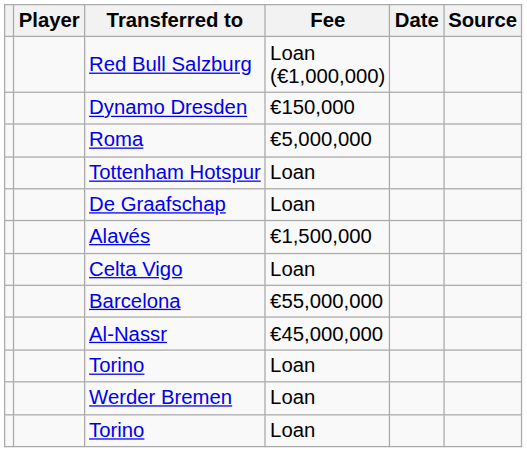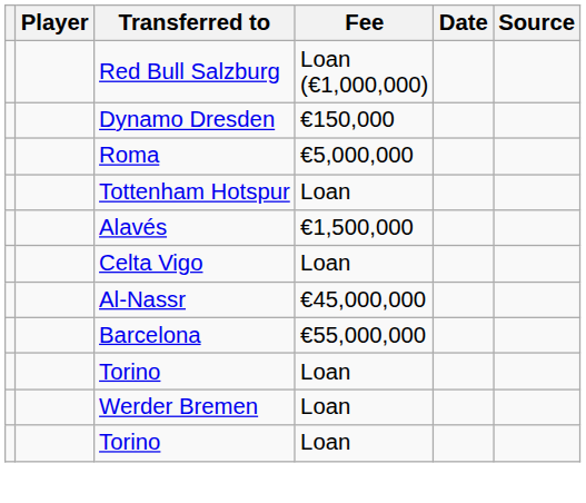 <table class="wikitable plainrowheaders sortable">
 <tr>
 <th></th>
 <th scope="col">Player</th>
 <th>Transferred to</th>
 <th style="width: 65px;">Fee</th>
 <th scope="col">Date</th>
 <th scope="col">Source</th>
 </tr>
 <tr>
 <td align="center"></td>
 <td></td>
 <td> <a href='#'>Red Bull Salzburg</a></td>
 <td>Loan (€1,000,000)</td>
 <td></td>
 <td></td>
 </tr>
 <tr>
 <td align="center"></td>
 <td></td>
 <td> <a href='#'>Dynamo Dresden</a></td>
 <td>€150,000</td>
 <td></td>
 <td></td>
 </tr>
 <tr>
 <td align="center"></td>
 <td></td>
 <td> <a href='#'>Roma</a></td>
 <td>€5,000,000</td>
 <td></td>
 <td></td>
 </tr>
 <tr>
 <td align="center"></td>
 <td></td>
 <td> <a href='#'>Tottenham Hotspur</a></td>
 <td>Loan</td>
 <td></td>
 <td></td>
 </tr>
 <tr>
 <td align="center"></td>
 <td></td>
-<td> <a href='#'>De Graafschap</a></td>
-<td>Loan</td>
-<td></td>
-<td></td>
-</tr>
-<tr>
-<td align="center"></td>
-<td></td>
 <td> <a href='#'>Alavés</a></td>
 <td>€1,500,000</td>
 <td></td>
 <td></td>
 </tr>
 <tr>
 <td align="center"></td>
 <td></td>
 <td> <a href='#'>Celta Vigo</a></td>
 <td>Loan</td>
 <td></td>
 <td></td>
 </tr>
 <tr>
 <td align="center"></td>
 <td></td>
-<td> <a href='#'>Barcelona</a></td>
-<td>€55,000,000</td>
+<td> <a href='#'>Al-Nassr</a></td>
+<td>€45,000,000</td>
 <td></td>
 <td></td>
 </tr>
 <tr>
 <td align="center"></td>
 <td></td>
-<td> <a href='#'>Al-Nassr</a></td>
-<td>€45,000,000</td>
+<td> <a href='#'>Barcelona</a></td>
+<td>€55,000,000</td>
 <td></td>
 <td></td>
 </tr>
 <tr>
 <td align="center"></td>
 <td></td>
 <td> <a href='#'>Torino</a></td>
 <td>Loan</td>
 <td></td>
 <td></td>
 </tr>
 <tr>
 <td align="center"></td>
 <td></td>
 <td> <a href='#'>Werder Bremen</a></td>
 <td>Loan</td>
 <td></td>
 <td></td>
 </tr>
 <tr>
 <td align="center"></td>
 <td></td>
 <td> <a href='#'>Torino</a></td>
 <td>Loan</td>
 <td></td>
 <td></td>
 </tr>
 </table>
